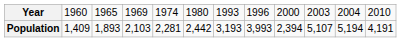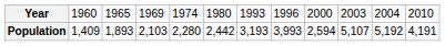 <table class="wikitable">
 <tr>
 <th>Year</th>
 <td>1960</td>
 <td>1965</td>
 <td>1969</td>
 <td>1974</td>
 <td>1980</td>
 <td>1993</td>
 <td>1996</td>
 <td>2000</td>
 <td>2003</td>
 <td>2004</td>
 <td>2010</td>
 </tr>
 <tr>
 <th>Population</th>
 <td>1,409</td>
 <td>1,893</td>
 <td>2,103</td>
-<td>2,281</td>
+<td>2,280</td>
 <td>2,442</td>
 <td>3,193</td>
 <td>3,993</td>
-<td>2,394</td>
+<td>2,594</td>
 <td>5,107</td>
-<td>5,194</td>
+<td>5,192</td>
 <td>4,191</td>
 </tr>
 </table>
